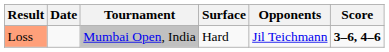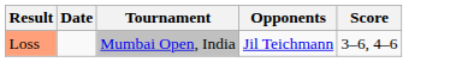 <table class="sortable wikitable">
 <tr>
 <th>Result</th>
 <th>Date</th>
 <th>Tournament</th>
-<th>Surface</th>
 <th>Opponents</th>
 <th>Score</th>
 </tr>
 <tr>
 <td bgcolor=FFA07A>Loss</td>
 <td><a href='#'></a></td>
 <td bgcolor=silver><a href='#'>Mumbai Open</a>, India</td>
-<td>Hard</td>
 <td> <a href='#'>Jil Teichmann</a></td>
-<td><strong>3–6, 4–6</strong></td>
+<td>3–6, 4–6</td>
 </tr>
 </table>
